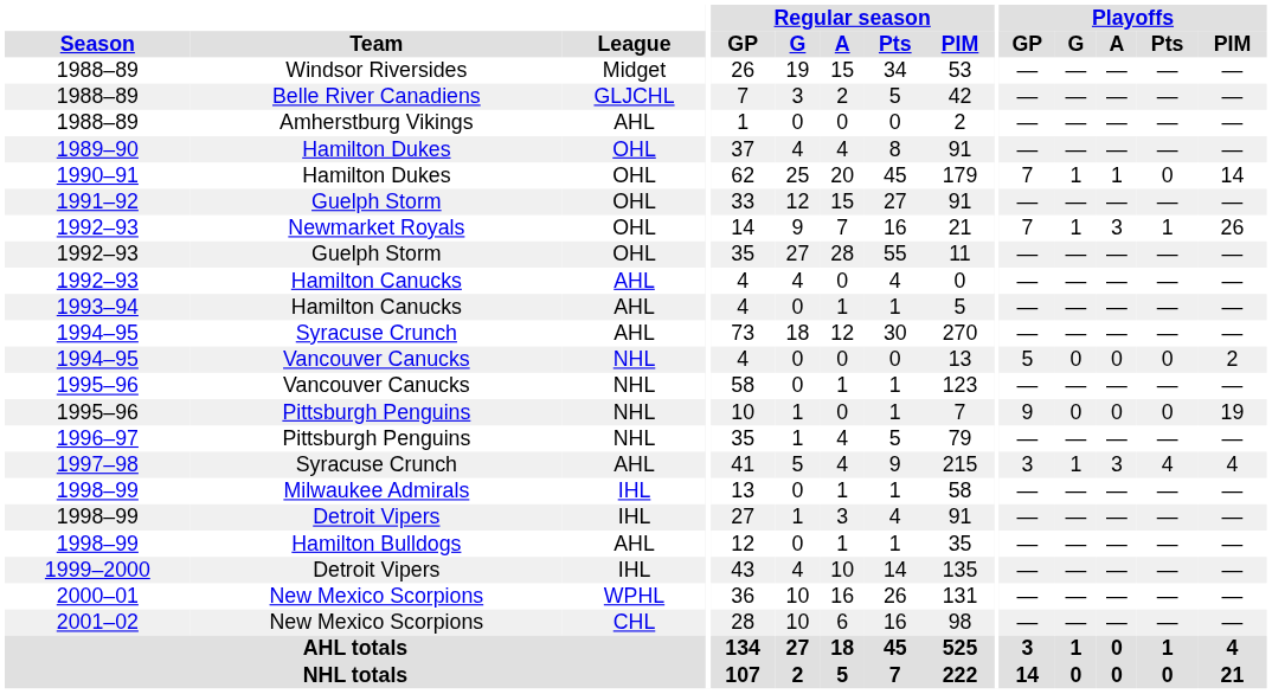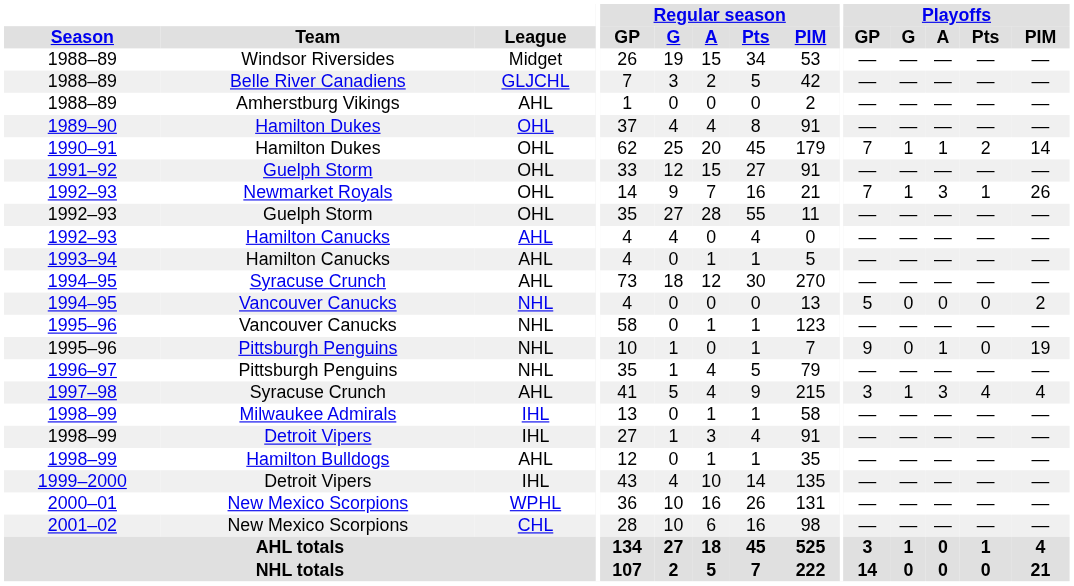 <table border="0" cellpadding="1" cellspacing="0" style="text-align:center; width:60em">
 <tr bgcolor="#e0e0e0">
 <th colspan="3" bgcolor="#ffffff"></th>
 <th rowspan="100" bgcolor="#ffffff"></th>
 <th colspan="5"><a href='#'>Regular season</a></th>
 <th rowspan="100" bgcolor="#ffffff"></th>
 <th colspan="5"><a href='#'>Playoffs</a></th>
 </tr>
 <tr bgcolor="#e0e0e0">
 <th><a href='#'>Season</a></th>
 <th>Team</th>
 <th>League</th>
 <th>GP</th>
 <th><a href='#'>G</a></th>
 <th><a href='#'>A</a></th>
 <th><a href='#'>Pts</a></th>
 <th><a href='#'>PIM</a></th>
 <th>GP</th>
 <th>G</th>
 <th>A</th>
 <th>Pts</th>
 <th>PIM</th>
 </tr>
 <tr>
 <td>1988–89</td>
 <td>Windsor Riversides</td>
 <td>Midget</td>
 <td>26</td>
 <td>19</td>
 <td>15</td>
 <td>34</td>
 <td>53</td>
 <td>—</td>
 <td>—</td>
 <td>—</td>
 <td>—</td>
 <td>—</td>
 </tr>
 <tr bgcolor="#f0f0f0">
 <td>1988–89</td>
 <td><a href='#'>Belle River Canadiens</a></td>
 <td><a href='#'>GLJCHL</a></td>
 <td>7</td>
 <td>3</td>
 <td>2</td>
 <td>5</td>
 <td>42</td>
 <td>—</td>
 <td>—</td>
 <td>—</td>
 <td>—</td>
 <td>—</td>
 </tr>
 <tr>
 <td>1988–89</td>
 <td>Amherstburg Vikings</td>
 <td>AHL</td>
 <td>1</td>
 <td>0</td>
 <td>0</td>
 <td>0</td>
 <td>2</td>
 <td>—</td>
 <td>—</td>
 <td>—</td>
 <td>—</td>
 <td>—</td>
 </tr>
 <tr bgcolor="#f0f0f0">
 <td><a href='#'>1989–90</a></td>
 <td><a href='#'>Hamilton Dukes</a></td>
 <td><a href='#'>OHL</a></td>
 <td>37</td>
 <td>4</td>
 <td>4</td>
 <td>8</td>
 <td>91</td>
 <td>—</td>
 <td>—</td>
 <td>—</td>
 <td>—</td>
 <td>—</td>
 </tr>
 <tr>
 <td><a href='#'>1990–91</a></td>
 <td>Hamilton Dukes</td>
 <td>OHL</td>
 <td>62</td>
 <td>25</td>
 <td>20</td>
 <td>45</td>
 <td>179</td>
 <td>7</td>
 <td>1</td>
 <td>1</td>
-<td>0</td>
+<td>2</td>
 <td>14</td>
 </tr>
 <tr bgcolor="#f0f0f0">
 <td><a href='#'>1991–92</a></td>
 <td><a href='#'>Guelph Storm</a></td>
 <td>OHL</td>
 <td>33</td>
 <td>12</td>
 <td>15</td>
 <td>27</td>
 <td>91</td>
 <td>—</td>
 <td>—</td>
 <td>—</td>
 <td>—</td>
 <td>—</td>
 </tr>
 <tr>
 <td><a href='#'>1992–93</a></td>
 <td><a href='#'>Newmarket Royals</a></td>
 <td>OHL</td>
 <td>14</td>
 <td>9</td>
 <td>7</td>
 <td>16</td>
 <td>21</td>
 <td>7</td>
 <td>1</td>
 <td>3</td>
 <td>1</td>
 <td>26</td>
 </tr>
 <tr bgcolor="#f0f0f0">
 <td>1992–93</td>
 <td>Guelph Storm</td>
 <td>OHL</td>
 <td>35</td>
 <td>27</td>
 <td>28</td>
 <td>55</td>
 <td>11</td>
 <td>—</td>
 <td>—</td>
 <td>—</td>
 <td>—</td>
 <td>—</td>
 </tr>
 <tr>
 <td><a href='#'>1992–93</a></td>
 <td><a href='#'>Hamilton Canucks</a></td>
 <td><a href='#'>AHL</a></td>
 <td>4</td>
 <td>4</td>
 <td>0</td>
 <td>4</td>
 <td>0</td>
 <td>—</td>
 <td>—</td>
 <td>—</td>
 <td>—</td>
 <td>—</td>
 </tr>
 <tr bgcolor="#f0f0f0">
 <td><a href='#'>1993–94</a></td>
 <td>Hamilton Canucks</td>
 <td>AHL</td>
 <td>4</td>
 <td>0</td>
 <td>1</td>
 <td>1</td>
 <td>5</td>
 <td>—</td>
 <td>—</td>
 <td>—</td>
 <td>—</td>
 <td>—</td>
 </tr>
 <tr>
 <td><a href='#'>1994–95</a></td>
 <td><a href='#'>Syracuse Crunch</a></td>
 <td>AHL</td>
 <td>73</td>
 <td>18</td>
 <td>12</td>
 <td>30</td>
 <td>270</td>
 <td>—</td>
 <td>—</td>
 <td>—</td>
 <td>—</td>
 <td>—</td>
 </tr>
 <tr bgcolor="#f0f0f0">
 <td><a href='#'>1994–95</a></td>
 <td><a href='#'>Vancouver Canucks</a></td>
 <td><a href='#'>NHL</a></td>
 <td>4</td>
 <td>0</td>
 <td>0</td>
 <td>0</td>
 <td>13</td>
 <td>5</td>
 <td>0</td>
 <td>0</td>
 <td>0</td>
 <td>2</td>
 </tr>
 <tr>
 <td><a href='#'>1995–96</a></td>
 <td>Vancouver Canucks</td>
 <td>NHL</td>
 <td>58</td>
 <td>0</td>
 <td>1</td>
 <td>1</td>
 <td>123</td>
 <td>—</td>
 <td>—</td>
 <td>—</td>
 <td>—</td>
 <td>—</td>
 </tr>
 <tr bgcolor="#f0f0f0">
 <td>1995–96</td>
 <td><a href='#'>Pittsburgh Penguins</a></td>
 <td>NHL</td>
 <td>10</td>
 <td>1</td>
 <td>0</td>
 <td>1</td>
 <td>7</td>
 <td>9</td>
 <td>0</td>
-<td>0</td>
+<td>1</td>
 <td>0</td>
 <td>19</td>
 </tr>
 <tr>
 <td><a href='#'>1996–97</a></td>
 <td>Pittsburgh Penguins</td>
 <td>NHL</td>
 <td>35</td>
 <td>1</td>
 <td>4</td>
 <td>5</td>
 <td>79</td>
 <td>—</td>
 <td>—</td>
 <td>—</td>
 <td>—</td>
 <td>—</td>
 </tr>
 <tr bgcolor="#f0f0f0">
 <td><a href='#'>1997–98</a></td>
 <td>Syracuse Crunch</td>
 <td>AHL</td>
 <td>41</td>
 <td>5</td>
 <td>4</td>
 <td>9</td>
 <td>215</td>
 <td>3</td>
 <td>1</td>
 <td>3</td>
 <td>4</td>
 <td>4</td>
 </tr>
 <tr>
 <td><a href='#'>1998–99</a></td>
 <td><a href='#'>Milwaukee Admirals</a></td>
 <td><a href='#'>IHL</a></td>
 <td>13</td>
 <td>0</td>
 <td>1</td>
 <td>1</td>
 <td>58</td>
 <td>—</td>
 <td>—</td>
 <td>—</td>
 <td>—</td>
 <td>—</td>
 </tr>
 <tr bgcolor="#f0f0f0">
 <td>1998–99</td>
 <td><a href='#'>Detroit Vipers</a></td>
 <td>IHL</td>
 <td>27</td>
 <td>1</td>
 <td>3</td>
 <td>4</td>
 <td>91</td>
 <td>—</td>
 <td>—</td>
 <td>—</td>
 <td>—</td>
 <td>—</td>
 </tr>
 <tr>
 <td><a href='#'>1998–99</a></td>
 <td><a href='#'>Hamilton Bulldogs</a></td>
 <td>AHL</td>
 <td>12</td>
 <td>0</td>
 <td>1</td>
 <td>1</td>
 <td>35</td>
 <td>—</td>
 <td>—</td>
 <td>—</td>
 <td>—</td>
 <td>—</td>
 </tr>
 <tr bgcolor="#f0f0f0">
 <td><a href='#'>1999–2000</a></td>
 <td>Detroit Vipers</td>
 <td>IHL</td>
 <td>43</td>
 <td>4</td>
 <td>10</td>
 <td>14</td>
 <td>135</td>
 <td>—</td>
 <td>—</td>
 <td>—</td>
 <td>—</td>
 <td>—</td>
 </tr>
 <tr>
 <td><a href='#'>2000–01</a></td>
 <td><a href='#'>New Mexico Scorpions</a></td>
 <td><a href='#'>WPHL</a></td>
 <td>36</td>
 <td>10</td>
 <td>16</td>
 <td>26</td>
 <td>131</td>
 <td>—</td>
 <td>—</td>
 <td>—</td>
 <td>—</td>
 <td>—</td>
 </tr>
 <tr bgcolor="#f0f0f0">
 <td><a href='#'>2001–02</a></td>
 <td>New Mexico Scorpions</td>
 <td><a href='#'>CHL</a></td>
 <td>28</td>
 <td>10</td>
 <td>6</td>
 <td>16</td>
 <td>98</td>
 <td>—</td>
 <td>—</td>
 <td>—</td>
 <td>—</td>
 <td>—</td>
 </tr>
 <tr bgcolor="#e0e0e0">
 <th colspan="3">AHL totals</th>
 <th>134</th>
 <th>27</th>
 <th>18</th>
 <th>45</th>
 <th>525</th>
 <th>3</th>
 <th>1</th>
 <th>0</th>
 <th>1</th>
 <th>4</th>
 </tr>
 <tr bgcolor="#e0e0e0">
 <th colspan="3">NHL totals</th>
 <th>107</th>
 <th>2</th>
 <th>5</th>
 <th>7</th>
 <th>222</th>
 <th>14</th>
 <th>0</th>
 <th>0</th>
 <th>0</th>
 <th>21</th>
 </tr>
 </table>
